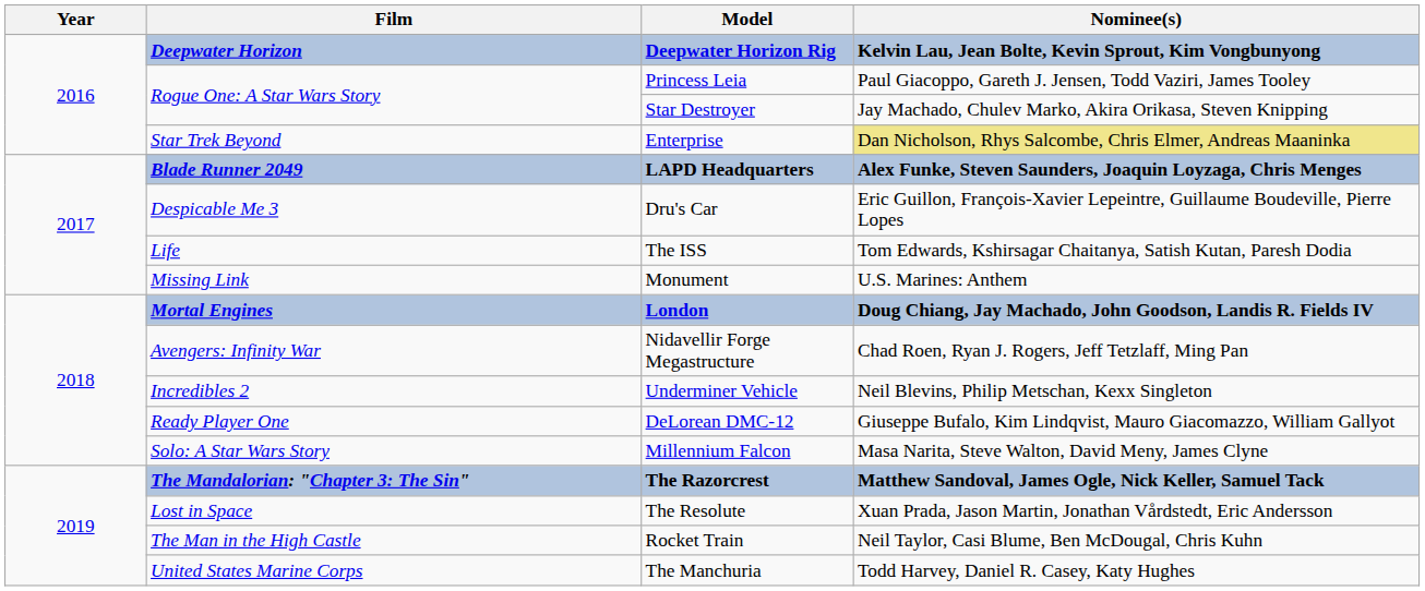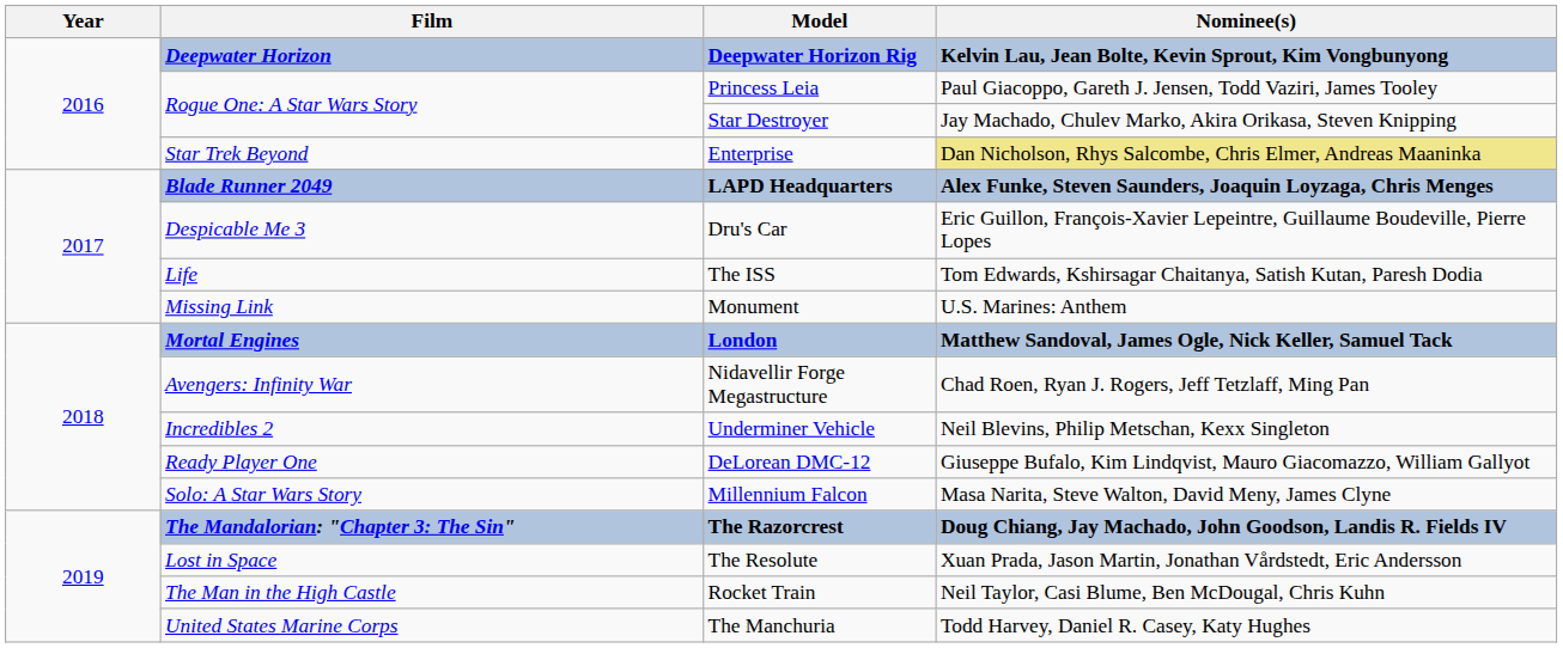 <table class="wikitable" width="95%" cellpadding="5">
 <tr>
 <th width="10%">Year</th>
 <th width="35%">Film</th>
 <th width="15%">Model</th>
 <th width="45%">Nominee(s)</th>
 </tr>
 <tr>
 <td rowspan="4" style="text-align:center;"><a href='#'>2016</a><br></td>
 <td style="background:#B0C4DE;"><strong><em><a href='#'>Deepwater Horizon</a></em></strong></td>
 <td style="background:#B0C4DE;"><strong><a href='#'>Deepwater Horizon Rig</a></strong></td>
 <td style="background:#B0C4DE;"><strong>Kelvin Lau, Jean Bolte, Kevin Sprout, Kim Vongbunyong</strong></td>
 </tr>
 <tr>
 <td rowspan="2"><em><a href='#'>Rogue One: A Star Wars Story</a></em></td>
 <td><a href='#'>Princess Leia</a></td>
 <td>Paul Giacoppo, Gareth J. Jensen, Todd Vaziri, James Tooley</td>
 </tr>
 <tr>
 <td><a href='#'>Star Destroyer</a></td>
 <td>Jay Machado, Chulev Marko, Akira Orikasa, Steven Knipping</td>
 </tr>
 <tr>
 <td><em><a href='#'>Star Trek Beyond</a></em></td>
 <td><a href='#'>Enterprise</a></td>
 <td style="background: khaki;">Dan Nicholson, Rhys Salcombe, Chris Elmer, Andreas Maaninka</td>
 </tr>
 <tr>
 <td rowspan="4" style="text-align:center;"><a href='#'>2017</a><br></td>
 <td style="background:#B0C4DE;"><strong><em><a href='#'>Blade Runner 2049</a></em></strong></td>
 <td style="background:#B0C4DE;"><strong>LAPD Headquarters</strong></td>
 <td style="background:#B0C4DE;"><strong>Alex Funke, Steven Saunders, Joaquin Loyzaga, Chris Menges</strong></td>
 </tr>
 <tr>
 <td><em><a href='#'>Despicable Me 3</a></em></td>
 <td>Dru's Car</td>
 <td>Eric Guillon, François-Xavier Lepeintre, Guillaume Boudeville, Pierre Lopes</td>
 </tr>
 <tr>
 <td><em><a href='#'>Life</a></em></td>
 <td>The ISS</td>
 <td>Tom Edwards, Kshirsagar Chaitanya, Satish Kutan, Paresh Dodia</td>
 </tr>
 <tr>
 <td><em><a href='#'>Missing Link</a></em></td>
 <td>Monument</td>
 <td>U.S. Marines: Anthem</td>
 </tr>
 <tr>
 <td rowspan="5" style="text-align:center;"><a href='#'>2018</a><br></td>
 <td style="background:#B0C4DE;"><strong><em><a href='#'>Mortal Engines</a></em></strong></td>
 <td style="background:#B0C4DE;"><strong><a href='#'>London</a></strong></td>
-<td style="background:#B0C4DE;"><strong>Doug Chiang, Jay Machado, John Goodson, Landis R. Fields IV</strong></td>
+<td style="background:#B0C4DE;"><strong>Matthew Sandoval, James Ogle, Nick Keller, Samuel Tack</strong></td>
 </tr>
 <tr>
 <td><em><a href='#'>Avengers: Infinity War</a></em></td>
 <td>Nidavellir Forge Megastructure</td>
 <td>Chad Roen, Ryan J. Rogers, Jeff Tetzlaff, Ming Pan</td>
 </tr>
 <tr>
 <td><em><a href='#'>Incredibles 2</a></em></td>
 <td><a href='#'>Underminer Vehicle</a></td>
 <td>Neil Blevins, Philip Metschan, Kexx Singleton</td>
 </tr>
 <tr>
 <td><em><a href='#'>Ready Player One</a></em></td>
 <td><a href='#'>DeLorean DMC-12</a></td>
 <td>Giuseppe Bufalo, Kim Lindqvist, Mauro Giacomazzo, William Gallyot</td>
 </tr>
 <tr>
 <td><em><a href='#'>Solo: A Star Wars Story</a></em></td>
 <td><a href='#'>Millennium Falcon</a></td>
 <td>Masa Narita, Steve Walton, David Meny, James Clyne</td>
 </tr>
 <tr>
 <td rowspan="4" style="text-align:center;"><a href='#'>2019</a><br></td>
 <td style="background:#B0C4DE;"><strong><em><a href='#'>The Mandalorian</a>: "<a href='#'>Chapter 3: The Sin</a>"</em></strong></td>
 <td style="background:#B0C4DE;"><strong>The Razorcrest</strong></td>
-<td style="background:#B0C4DE;"><strong>Matthew Sandoval, James Ogle, Nick Keller, Samuel Tack</strong></td>
+<td style="background:#B0C4DE;"><strong>Doug Chiang, Jay Machado, John Goodson, Landis R. Fields IV</strong></td>
 </tr>
 <tr>
 <td><em><a href='#'>Lost in Space</a></em></td>
 <td>The Resolute</td>
 <td>Xuan Prada, Jason Martin, Jonathan Vårdstedt, Eric Andersson</td>
 </tr>
 <tr>
 <td><em><a href='#'>The Man in the High Castle</a></em></td>
 <td>Rocket Train</td>
 <td>Neil Taylor, Casi Blume, Ben McDougal, Chris Kuhn</td>
 </tr>
 <tr>
 <td><em><a href='#'>United States Marine Corps</a></em></td>
 <td>The Manchuria</td>
 <td>Todd Harvey, Daniel R. Casey, Katy Hughes</td>
 </tr>
 </table>
